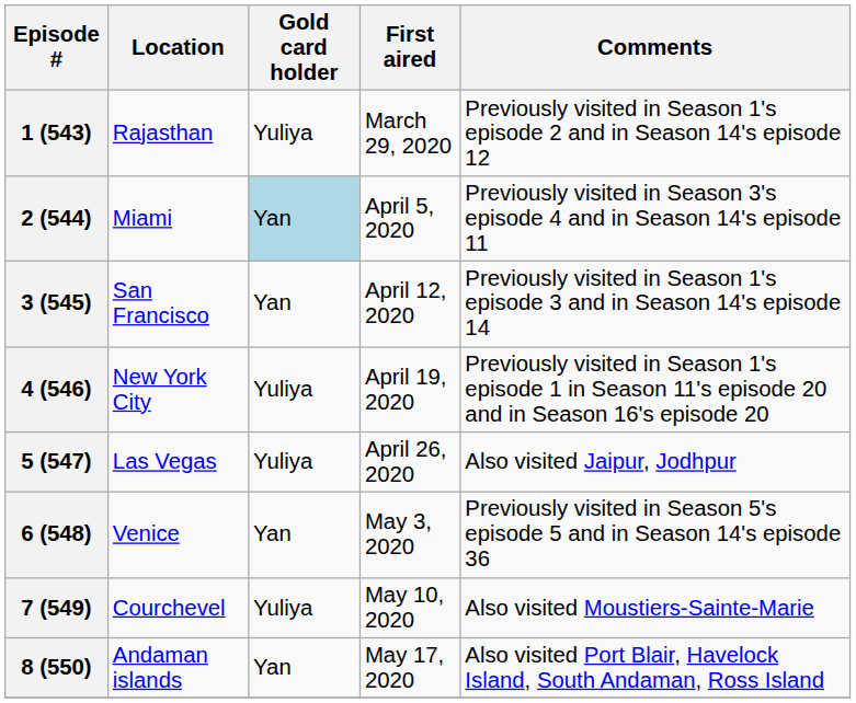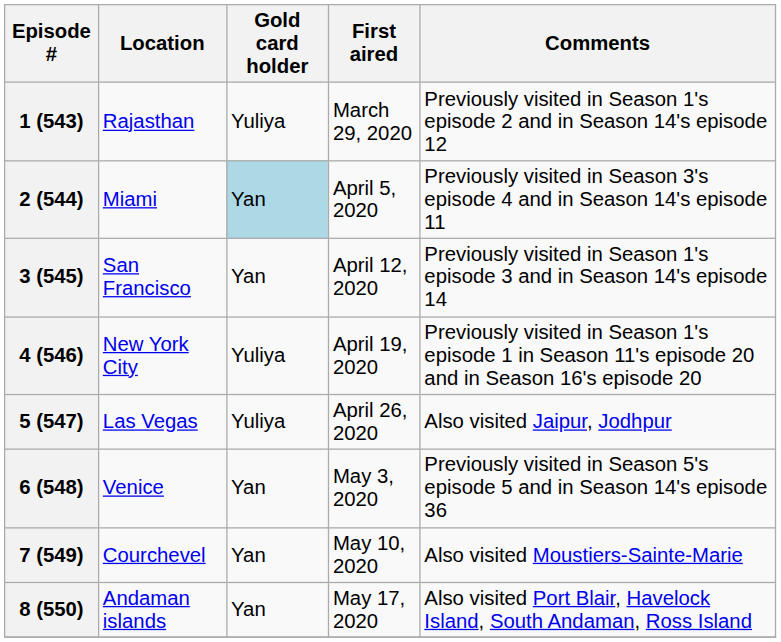 <table class="wikitable">
 <tr>
 <th>Episode #</th>
 <th>Location</th>
 <th>Gold card holder</th>
 <th>First aired</th>
 <th>Comments</th>
 </tr>
 <tr>
 <th>1 (543)</th>
 <td> <a href='#'>Rajasthan</a></td>
 <td>Yuliya</td>
 <td>March 29, 2020</td>
 <td>Previously visited in Season 1's episode 2 and in Season 14's episode 12</td>
 </tr>
 <tr>
 <th>2 (544)</th>
 <td> <a href='#'>Miami</a></td>
 <td style="background: lightblue;">Yan</td>
 <td>April 5, 2020</td>
 <td>Previously visited in Season 3's episode 4 and in Season 14's episode 11</td>
 </tr>
 <tr>
 <th>3 (545)</th>
 <td> <a href='#'>San Francisco</a></td>
 <td>Yan</td>
 <td>April 12, 2020</td>
 <td>Previously visited in Season 1's episode 3 and in Season 14's episode 14</td>
 </tr>
 <tr>
 <th>4 (546)</th>
 <td> <a href='#'>New York City</a></td>
 <td>Yuliya</td>
 <td>April 19, 2020</td>
 <td>Previously visited in Season 1's episode 1 in Season 11's episode 20 and in Season 16's episode 20</td>
 </tr>
 <tr>
 <th>5 (547)</th>
 <td> <a href='#'>Las Vegas</a></td>
 <td>Yuliya</td>
 <td>April 26, 2020</td>
 <td>Also visited <a href='#'>Jaipur</a>, <a href='#'>Jodhpur</a></td>
 </tr>
 <tr>
 <th>6 (548)</th>
 <td> <a href='#'>Venice</a></td>
 <td>Yan</td>
 <td>May 3, 2020</td>
 <td>Previously visited in Season 5's episode 5 and in Season 14's episode 36</td>
 </tr>
 <tr>
 <th>7 (549)</th>
 <td> <a href='#'>Courchevel</a></td>
-<td>Yuliya</td>
+<td>Yan</td>
 <td>May 10, 2020</td>
 <td>Also visited <a href='#'>Moustiers-Sainte-Marie</a></td>
 </tr>
 <tr>
 <th>8 (550)</th>
 <td> <a href='#'>Andaman islands</a></td>
 <td>Yan</td>
 <td>May 17, 2020</td>
 <td>Also visited <a href='#'>Port Blair</a>, <a href='#'>Havelock Island</a>, <a href='#'>South Andaman</a>, <a href='#'>Ross Island</a></td>
 </tr>
 <tr>
 </tr>
 </table>
